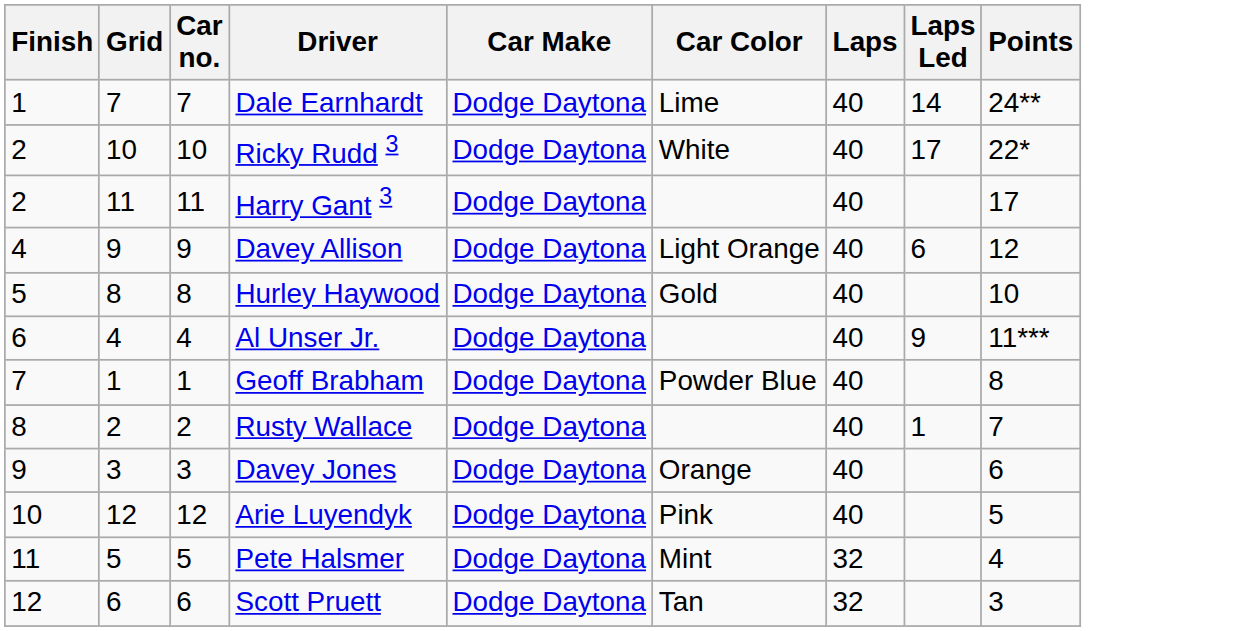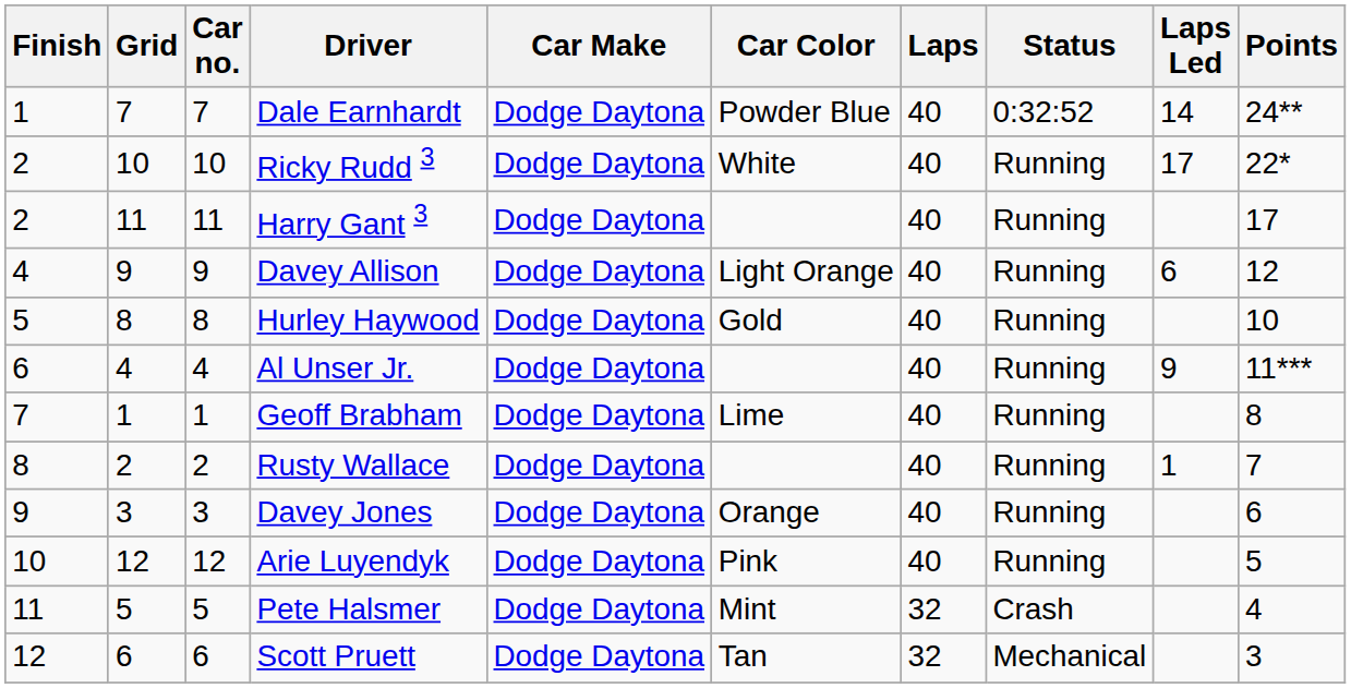 <table class="wikitable">
 <tr>
 <th>Finish</th>
 <th>Grid</th>
 <th>Car<br>no.</th>
 <th>Driver</th>
 <th>Car Make</th>
 <th>Car Color</th>
 <th>Laps</th>
+<th>Status</th>
 <th>Laps<br>Led</th>
 <th>Points</th>
 </tr>
 <tr>
 <td>1</td>
 <td>7</td>
 <td>7</td>
 <td> <a href='#'>Dale Earnhardt</a></td>
 <td><a href='#'>Dodge Daytona</a></td>
-<td><div> Lime</div></td>
+<td><div> Powder Blue</div></td>
 <td>40</td>
+<td>0:32:52</td>
 <td>14</td>
 <td>24**</td>
 </tr>
 <tr>
 <td>2</td>
 <td>10</td>
 <td>10</td>
 <td> <a href='#'>Ricky Rudd</a> <sup><a href='#'>3</a></sup></td>
 <td><a href='#'>Dodge Daytona</a></td>
 <td><div> White</div></td>
 <td>40</td>
+<td>Running</td>
 <td>17</td>
 <td>22*</td>
 </tr>
 <tr>
 <td>2</td>
 <td>11</td>
 <td>11</td>
 <td> <a href='#'>Harry Gant</a> <sup><a href='#'>3</a></sup></td>
 <td><a href='#'>Dodge Daytona</a></td>
 <td><div></div></td>
 <td>40</td>
+<td>Running</td>
 <td></td>
 <td>17</td>
 </tr>
 <tr>
 <td>4</td>
 <td>9</td>
 <td>9</td>
 <td> <a href='#'>Davey Allison</a></td>
 <td><a href='#'>Dodge Daytona</a></td>
 <td><div> Light Orange</div></td>
 <td>40</td>
+<td>Running</td>
 <td>6</td>
 <td>12</td>
 </tr>
 <tr>
 <td>5</td>
 <td>8</td>
 <td>8</td>
 <td> <a href='#'>Hurley Haywood</a></td>
 <td><a href='#'>Dodge Daytona</a></td>
 <td><div> Gold</div></td>
 <td>40</td>
+<td>Running</td>
 <td></td>
 <td>10</td>
 </tr>
 <tr>
 <td>6</td>
 <td>4</td>
 <td>4</td>
 <td> <a href='#'>Al Unser Jr.</a></td>
 <td><a href='#'>Dodge Daytona</a></td>
 <td><div></div></td>
 <td>40</td>
+<td>Running</td>
 <td>9</td>
 <td>11***</td>
 </tr>
 <tr>
 <td>7</td>
 <td>1</td>
 <td>1</td>
 <td> <a href='#'>Geoff Brabham</a></td>
 <td><a href='#'>Dodge Daytona</a></td>
-<td><div> Powder Blue</div></td>
+<td><div> Lime</div></td>
 <td>40</td>
+<td>Running</td>
 <td></td>
 <td>8</td>
 </tr>
 <tr>
 <td>8</td>
 <td>2</td>
 <td>2</td>
 <td> <a href='#'>Rusty Wallace</a></td>
 <td><a href='#'>Dodge Daytona</a></td>
 <td><div></div></td>
 <td>40</td>
+<td>Running</td>
 <td>1</td>
 <td>7</td>
 </tr>
 <tr>
 <td>9</td>
 <td>3</td>
 <td>3</td>
 <td> <a href='#'>Davey Jones</a></td>
 <td><a href='#'>Dodge Daytona</a></td>
 <td><div> Orange</div></td>
 <td>40</td>
+<td>Running</td>
 <td></td>
 <td>6</td>
 </tr>
 <tr>
 <td>10</td>
 <td>12</td>
 <td>12</td>
 <td> <a href='#'>Arie Luyendyk</a></td>
 <td><a href='#'>Dodge Daytona</a></td>
 <td><div> Pink</div></td>
 <td>40</td>
+<td>Running</td>
 <td></td>
 <td>5</td>
 </tr>
 <tr>
 <td>11</td>
 <td>5</td>
 <td>5</td>
 <td> <a href='#'>Pete Halsmer</a></td>
 <td><a href='#'>Dodge Daytona</a></td>
 <td><div> Mint</div></td>
 <td>32</td>
+<td>Crash</td>
 <td></td>
 <td>4</td>
 </tr>
 <tr>
 <td>12</td>
 <td>6</td>
 <td>6</td>
 <td> <a href='#'>Scott Pruett</a></td>
 <td><a href='#'>Dodge Daytona</a></td>
 <td><div> Tan</div></td>
 <td>32</td>
+<td>Mechanical</td>
 <td></td>
 <td>3</td>
 </tr>
 </table>
